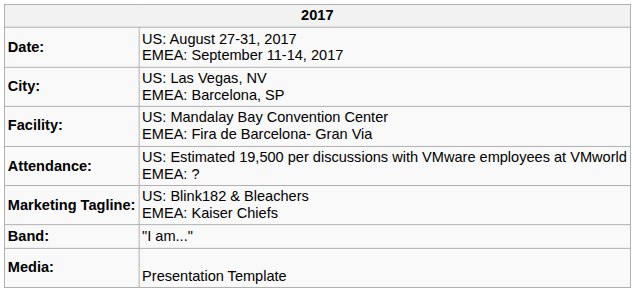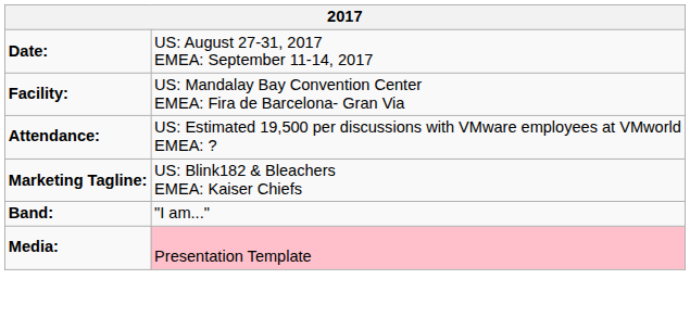 <table class="wikitable">
 <tr>
 <th colspan="2">2017</th>
 </tr>
 <tr>
 <td><strong>Date:</strong></td>
 <td>US: August 27-31, 2017<br>EMEA: September 11-14, 2017</td>
-</tr>
-<tr>
-<td><strong>City:</strong></td>
-<td>US: Las Vegas, NV<br>EMEA: Barcelona, SP</td>
 </tr>
 <tr>
 <td><strong>Facility:</strong></td>
 <td>US: Mandalay Bay Convention Center<br>EMEA: Fira de Barcelona- Gran Via</td>
 </tr>
 <tr>
 <td><strong>Attendance:</strong></td>
 <td>US: Estimated 19,500 per discussions with VMware employees at VMworld<br>EMEA: ?</td>
 </tr>
 <tr>
 <td><strong>Marketing Tagline:</strong></td>
 <td>US: Blink182 & Bleachers<br>EMEA: Kaiser Chiefs</td>
 </tr>
 <tr>
 <td><strong>Band:</strong></td>
 <td>"I am..."</td>
 </tr>
 <tr>
 <td><strong>Media:</strong></td>
-<td><br>Presentation Template<br></td>
+<td style="background: pink;"><br>Presentation Template<br></td>
 </tr>
 </table>
